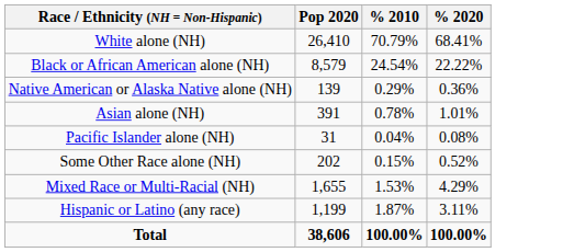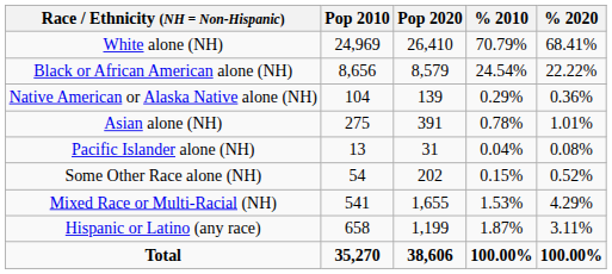 <table class="wikitable" style="text-align:center;">
 <tr>
 <th>Race / Ethnicity <small>(<em>NH = Non-Hispanic</em>)</small></th>
+<th>Pop 2010</th>
 <th>Pop 2020</th>
 <th>% 2010</th>
 <th>% 2020</th>
 </tr>
 <tr>
 <td><a href='#'>White</a> alone (NH)</td>
+<td>24,969</td>
 <td>26,410</td>
 <td>70.79%</td>
 <td>68.41%</td>
 </tr>
 <tr>
 <td><a href='#'>Black or African American</a> alone (NH)</td>
+<td>8,656</td>
 <td>8,579</td>
 <td>24.54%</td>
 <td>22.22%</td>
 </tr>
 <tr>
 <td><a href='#'>Native American</a> or <a href='#'>Alaska Native</a> alone (NH)</td>
+<td>104</td>
 <td>139</td>
 <td>0.29%</td>
 <td>0.36%</td>
 </tr>
 <tr>
 <td><a href='#'>Asian</a> alone (NH)</td>
+<td>275</td>
 <td>391</td>
 <td>0.78%</td>
 <td>1.01%</td>
 </tr>
 <tr>
 <td><a href='#'>Pacific Islander</a> alone (NH)</td>
+<td>13</td>
 <td>31</td>
 <td>0.04%</td>
 <td>0.08%</td>
 </tr>
 <tr>
 <td>Some Other Race alone (NH)</td>
+<td>54</td>
 <td>202</td>
 <td>0.15%</td>
 <td>0.52%</td>
 </tr>
 <tr>
 <td><a href='#'>Mixed Race or Multi-Racial</a> (NH)</td>
+<td>541</td>
 <td>1,655</td>
 <td>1.53%</td>
 <td>4.29%</td>
 </tr>
 <tr>
 <td><a href='#'>Hispanic or Latino</a> (any race)</td>
+<td>658</td>
 <td>1,199</td>
 <td>1.87%</td>
 <td>3.11%</td>
 </tr>
 <tr>
 <td><strong>Total</strong></td>
+<td><strong>35,270</strong></td>
 <td><strong>38,606</strong></td>
 <td><strong>100.00%</strong></td>
 <td><strong>100.00%</strong></td>
 </tr>
 </table>
